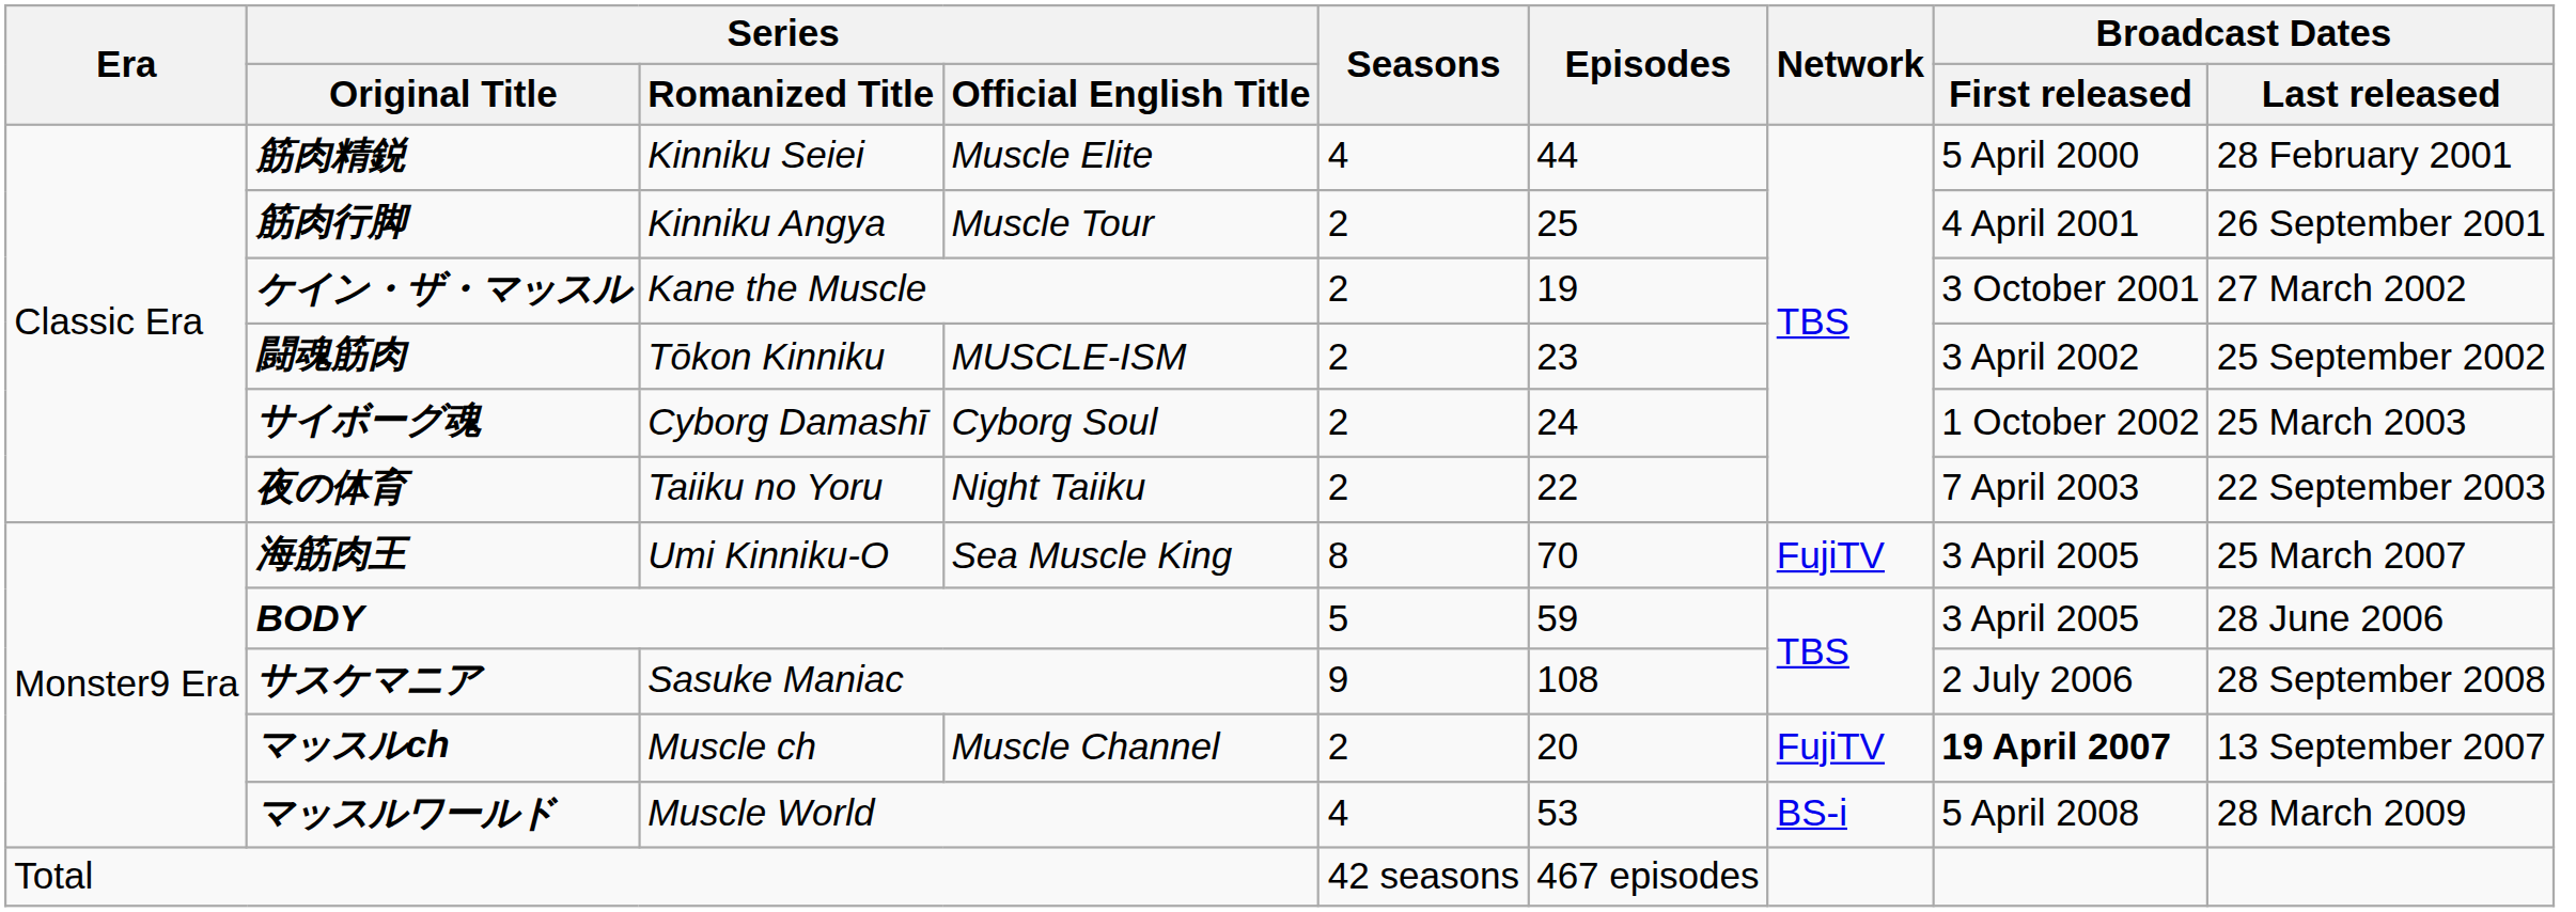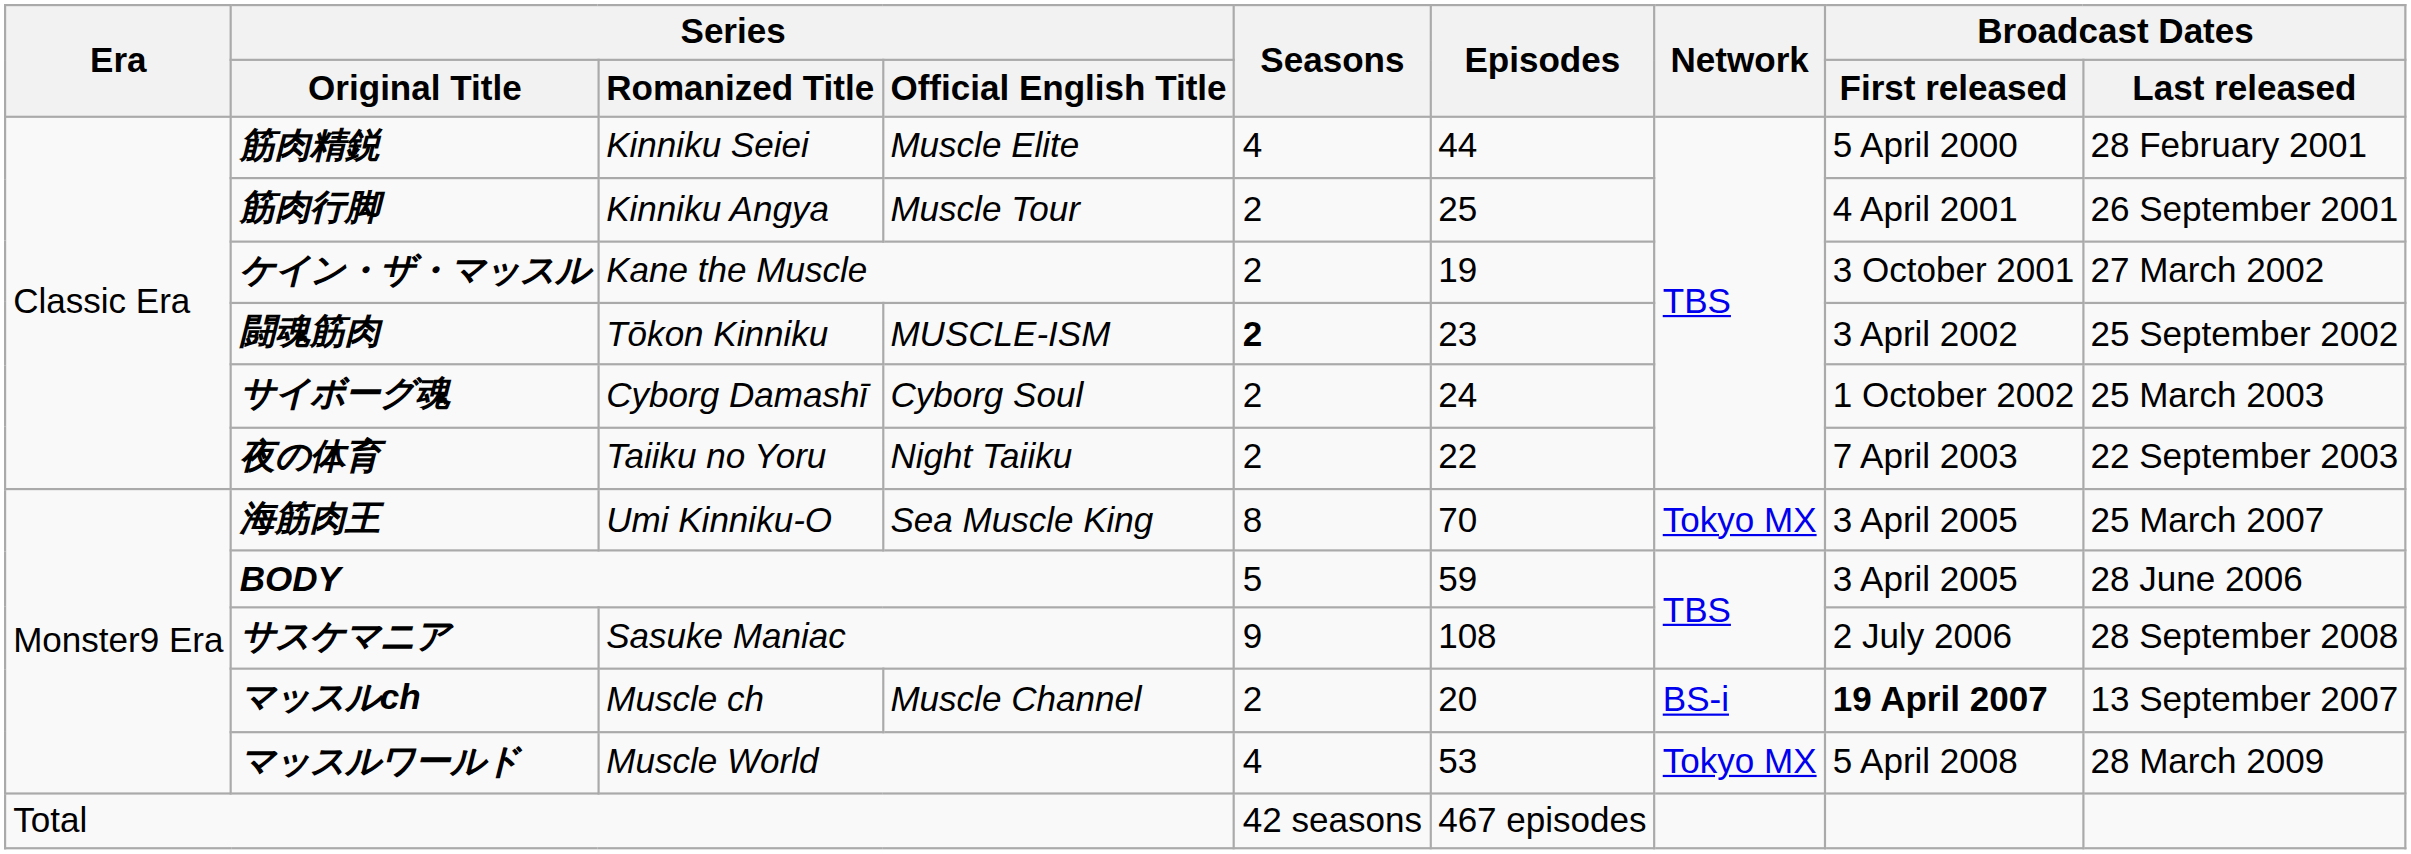 <table class="wikitable defaultcenter">
 <tr>
 <th rowspan="2">Era</th>
 <th colspan="3">Series</th>
 <th rowspan="2">Seasons</th>
 <th rowspan="2">Episodes</th>
 <th rowspan="2">Network</th>
 <th colspan="2">Broadcast Dates</th>
 </tr>
 <tr>
 <th>Original Title</th>
 <th>Romanized Title</th>
 <th>Official English Title</th>
 <th>First released</th>
 <th>Last released</th>
 </tr>
 <tr>
 <td rowspan="6">Classic Era</td>
 <td><strong><em>筋肉精鋭</em></strong></td>
 <td><em>Kinniku Seiei</em></td>
 <td><em>Muscle Elite</em></td>
 <td>4</td>
 <td>44</td>
 <td rowspan="6"><a href='#'>TBS</a></td>
 <td>5 April 2000</td>
 <td>28 February 2001</td>
 </tr>
 <tr>
 <td><strong><em>筋肉行脚</em></strong></td>
 <td><em>Kinniku Angya</em></td>
 <td><em>Muscle Tour</em></td>
 <td>2</td>
 <td>25</td>
 <td>4 April 2001</td>
 <td>26 September 2001</td>
 </tr>
 <tr>
 <td><strong><em>ケイン・ザ・マッスル</em></strong></td>
 <td colspan="2"><em>Kane the Muscle</em></td>
 <td>2</td>
 <td>19</td>
 <td>3 October 2001</td>
 <td>27 March 2002</td>
 </tr>
 <tr>
 <td><strong><em>闘魂筋肉</em></strong></td>
 <td><em>Tōkon Kinniku</em></td>
 <td><em>MUSCLE-ISM</em></td>
-<td>2</td>
+<td><strong>2</strong></td>
 <td>23</td>
 <td>3 April 2002</td>
 <td>25 September 2002</td>
 </tr>
 <tr>
 <td><strong><em>サイボーグ魂</em></strong></td>
 <td><em>Cyborg Damashī</em></td>
 <td><em>Cyborg Soul</em></td>
 <td>2</td>
 <td>24</td>
 <td>1 October 2002</td>
 <td>25 March 2003</td>
 </tr>
 <tr>
 <td><strong><em>夜の体育</em></strong></td>
 <td><em>Taiiku no Yoru</em></td>
 <td><em>Night Taiiku</em></td>
 <td>2</td>
 <td>22</td>
 <td>7 April 2003</td>
 <td>22 September 2003</td>
 </tr>
 <tr>
 <td rowspan="5">Monster9 Era</td>
 <td><strong><em>海筋肉王</em></strong></td>
 <td><em>Umi Kinniku-O</em></td>
 <td><em>Sea Muscle King</em></td>
 <td>8</td>
 <td>70</td>
-<td><a href='#'>FujiTV</a></td>
+<td><a href='#'>Tokyo MX</a></td>
 <td>3 April 2005</td>
 <td>25 March 2007</td>
 </tr>
 <tr>
 <td colspan="3"><strong><em>BODY</em></strong></td>
 <td>5</td>
 <td>59</td>
 <td rowspan="2"><a href='#'>TBS</a></td>
 <td>3 April 2005</td>
 <td>28 June 2006</td>
 </tr>
 <tr>
 <td><strong><em>サスケマニア</em></strong></td>
 <td colspan="2"><em>Sasuke Maniac</em></td>
 <td>9</td>
 <td>108</td>
 <td>2 July 2006</td>
 <td>28 September 2008</td>
 </tr>
 <tr>
 <td><strong><em>マッスルch</em></strong></td>
 <td><em>Muscle ch</em></td>
 <td><em>Muscle Channel</em></td>
 <td>2</td>
 <td>20</td>
-<td><a href='#'>FujiTV</a></td>
+<td><a href='#'>BS-i</a></td>
 <td><strong>19 April 2007</strong></td>
 <td>13 September 2007</td>
 </tr>
 <tr>
 <td><strong><em>マッスルワールド</em></strong></td>
 <td colspan="2"><em>Muscle World</em></td>
 <td>4</td>
 <td>53</td>
-<td><a href='#'>BS-i</a></td>
+<td><a href='#'>Tokyo MX</a></td>
 <td>5 April 2008</td>
 <td>28 March 2009</td>
 </tr>
 <tr>
 <td colspan="4">Total</td>
 <td>42 seasons</td>
 <td>467 episodes</td>
 <td></td>
 <td></td>
 <td></td>
 </tr>
 </table>
